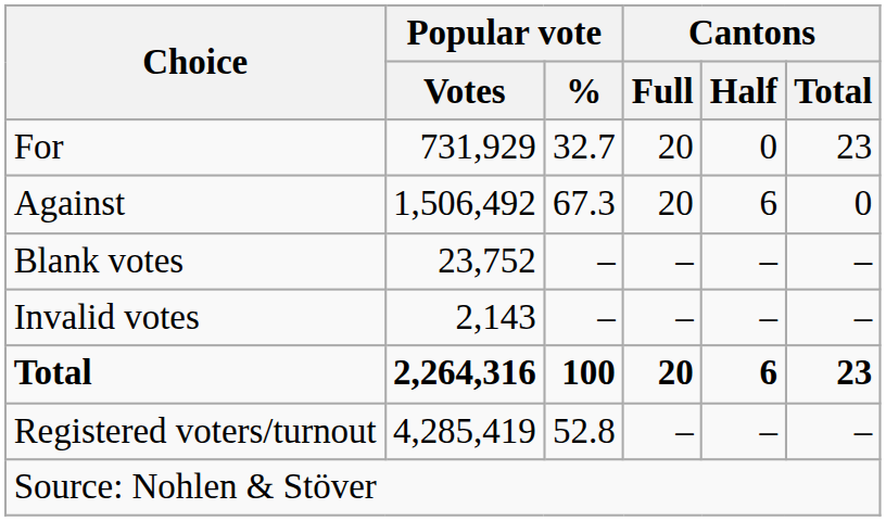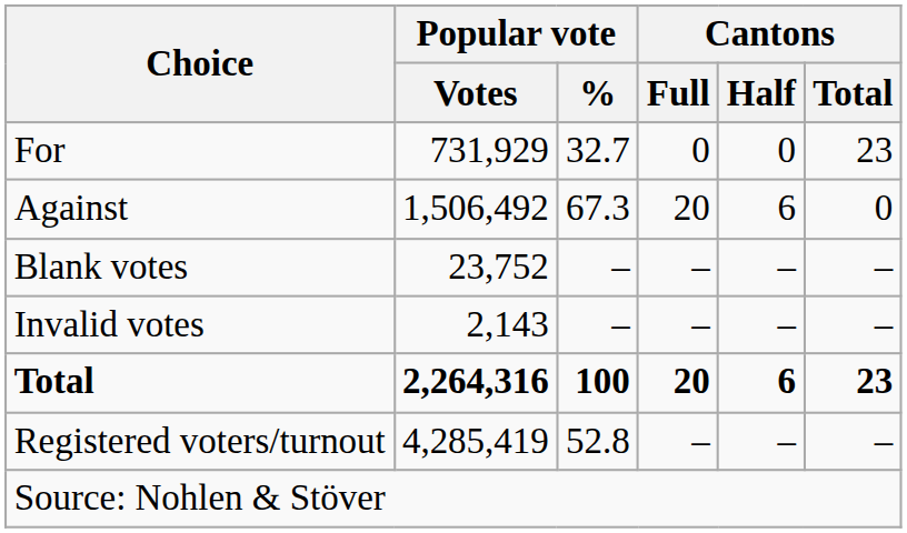 <table class=wikitable style=text-align:right>
 <tr>
 <th rowspan=2>Choice</th>
 <th colspan=2>Popular vote</th>
 <th colspan=3>Cantons</th>
 </tr>
 <tr>
 <th>Votes</th>
 <th>%</th>
 <th>Full</th>
 <th>Half</th>
 <th>Total</th>
 </tr>
 <tr>
 <td align=left>For</td>
 <td>731,929</td>
 <td>32.7</td>
-<td>20</td>
+<td>0</td>
 <td>0</td>
 <td>23</td>
 </tr>
 <tr>
 <td align=left>Against</td>
 <td>1,506,492</td>
 <td>67.3</td>
 <td>20</td>
 <td>6</td>
 <td>0</td>
 </tr>
 <tr>
 <td align=left>Blank votes</td>
 <td>23,752</td>
 <td>–</td>
 <td>–</td>
 <td>–</td>
 <td>–</td>
 </tr>
 <tr>
 <td align=left>Invalid votes</td>
 <td>2,143</td>
 <td>–</td>
 <td>–</td>
 <td>–</td>
 <td>–</td>
 </tr>
 <tr>
 <td align=left><strong>Total</strong></td>
 <td><strong>2,264,316</strong></td>
 <td><strong>100</strong></td>
 <td><strong>20</strong></td>
 <td><strong>6</strong></td>
 <td><strong>23</strong></td>
 </tr>
 <tr>
 <td align=left>Registered voters/turnout</td>
 <td>4,285,419</td>
 <td>52.8</td>
 <td>–</td>
 <td>–</td>
 <td>–</td>
 </tr>
 <tr>
 <td align=left colspan=11>Source: Nohlen & Stöver</td>
 </tr>
 </table>
